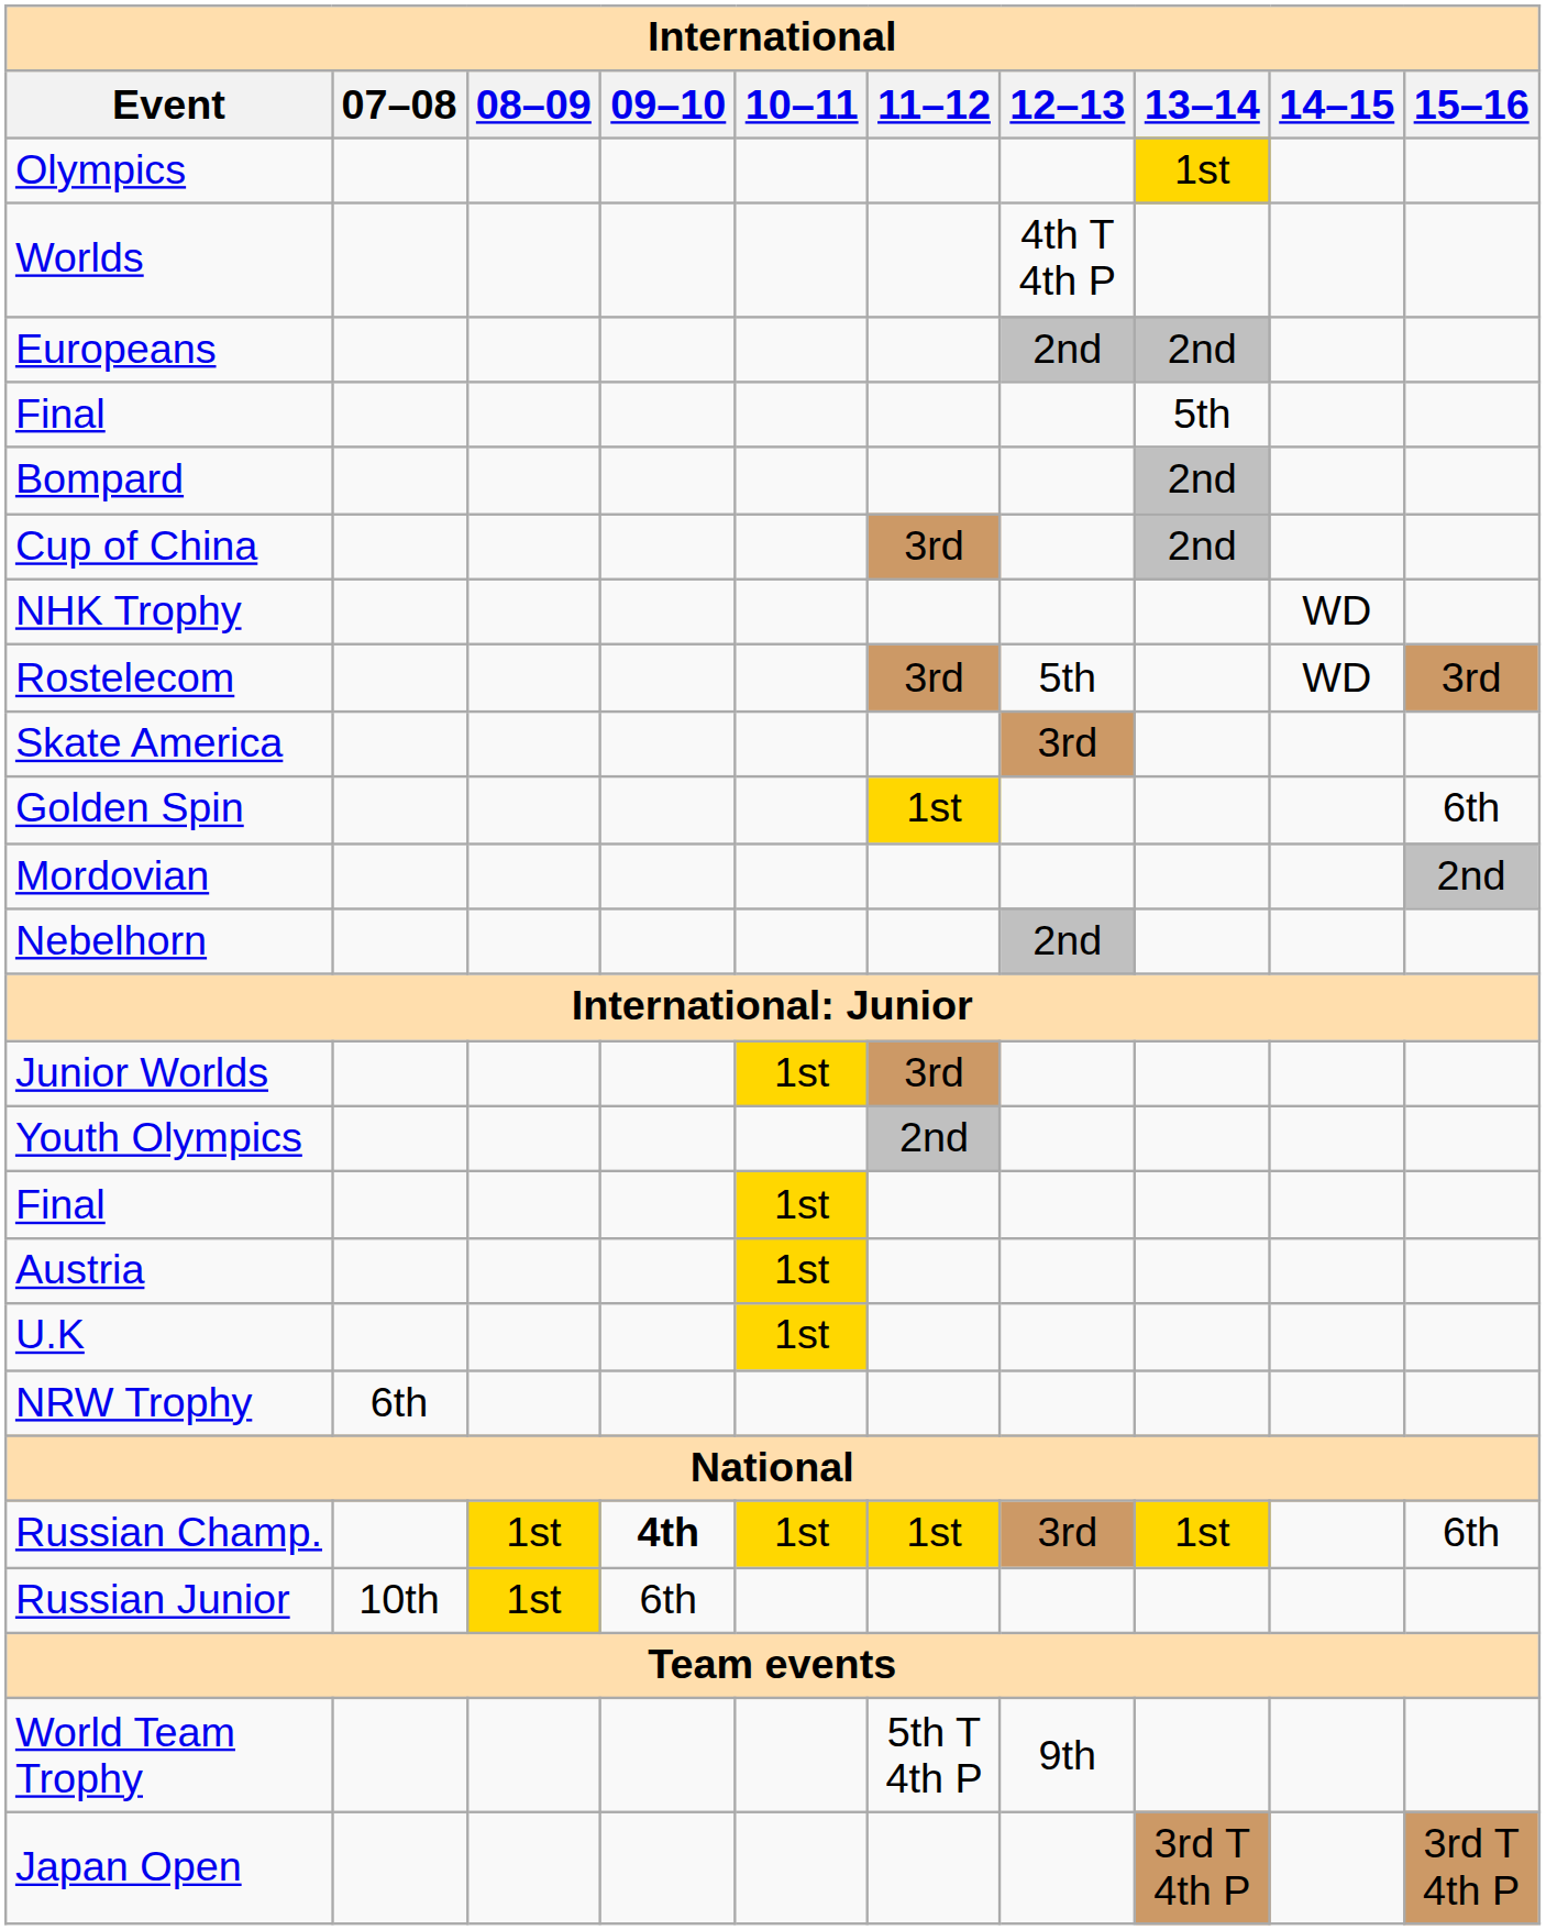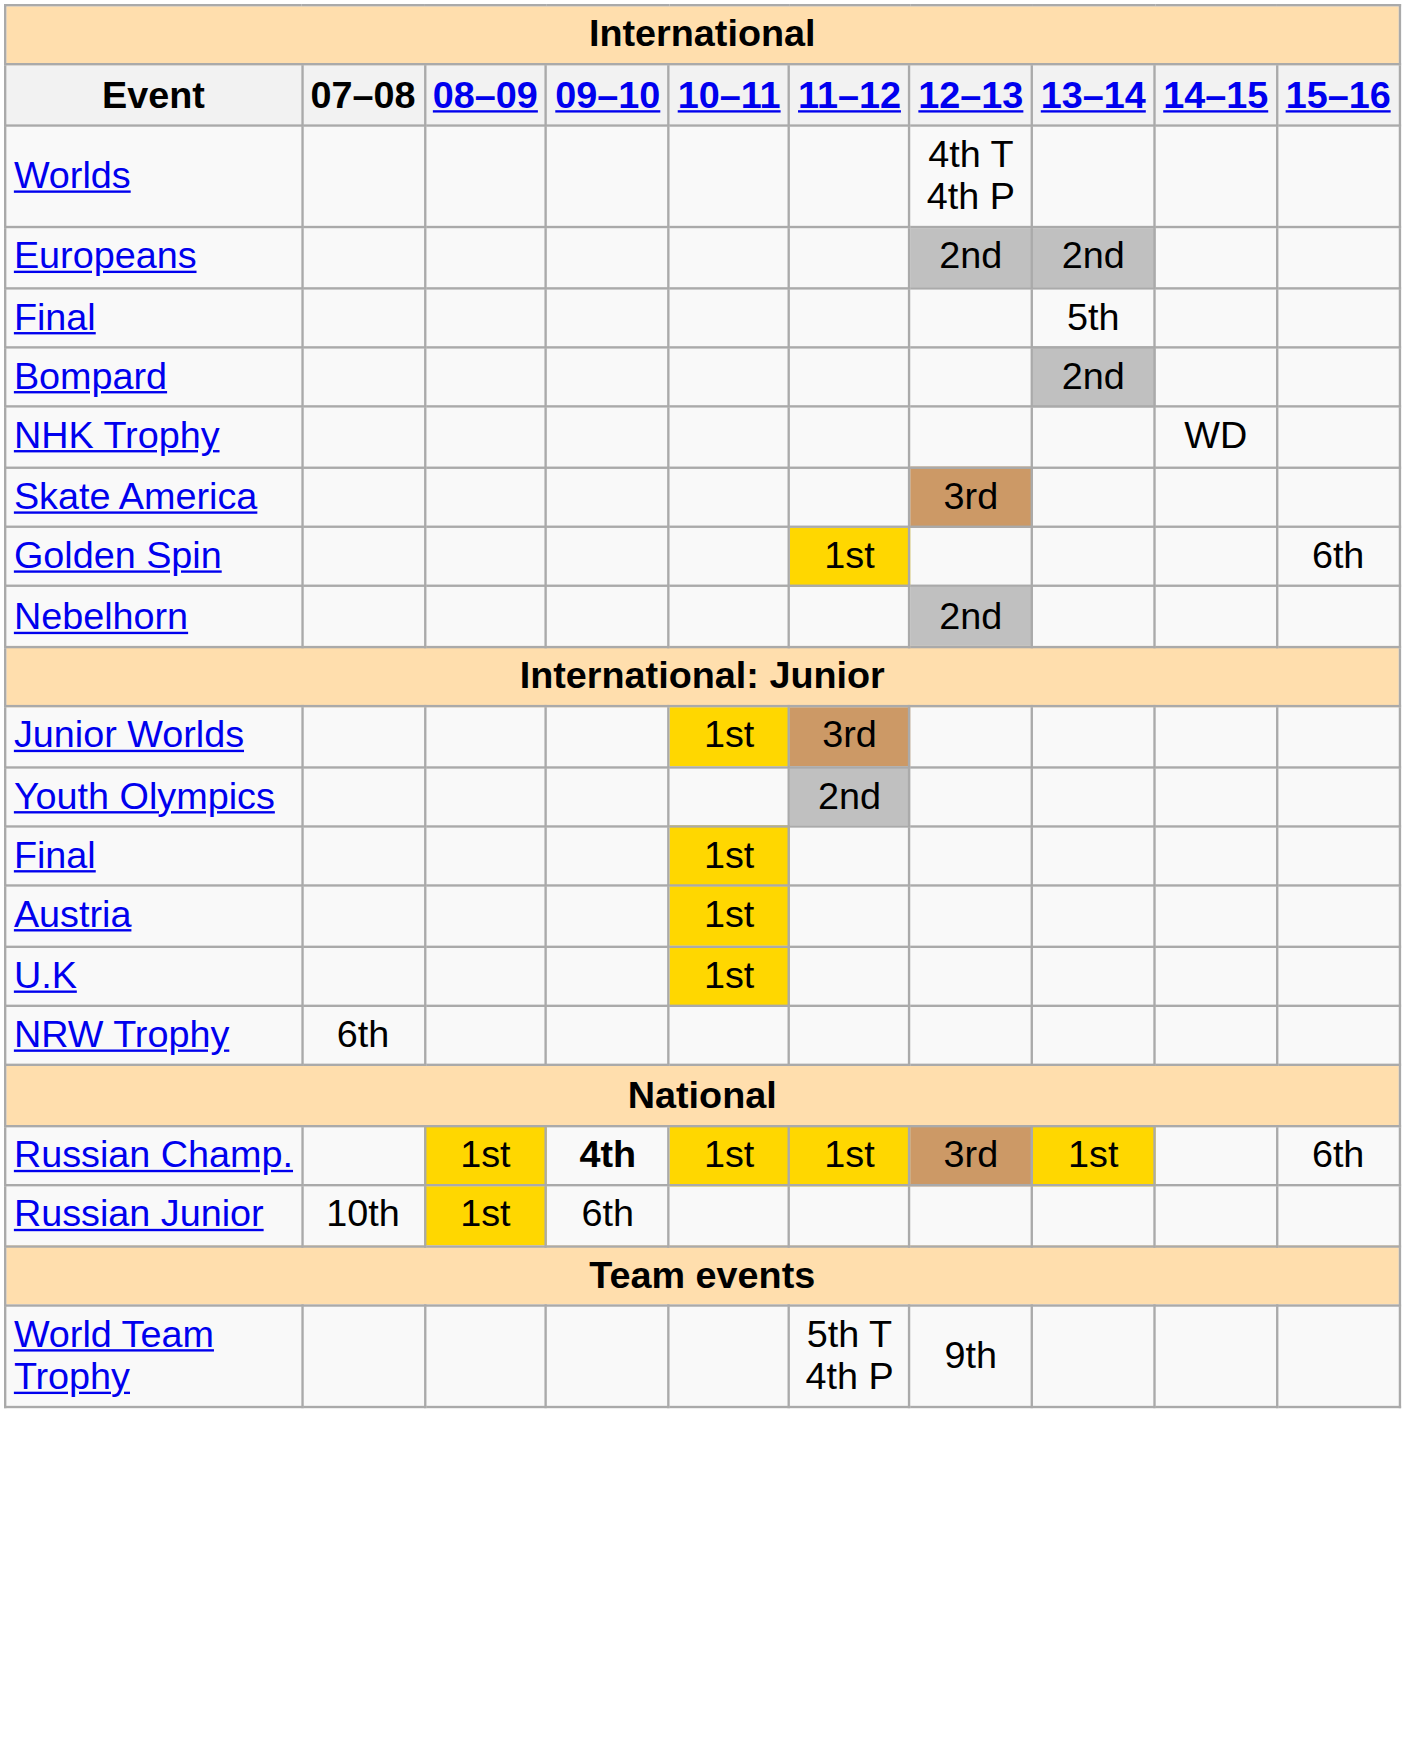 <table class="wikitable" style="text-align:center">
 <tr>
 <th style="background-color: #ffdead;" colspan=10>International</th>
 </tr>
 <tr>
 <th>Event</th>
 <th>07–08</th>
 <th><a href='#'>08–09</a></th>
 <th><a href='#'>09–10</a></th>
 <th><a href='#'>10–11</a></th>
 <th><a href='#'>11–12</a></th>
 <th><a href='#'>12–13</a></th>
 <th><a href='#'>13–14</a></th>
 <th><a href='#'>14–15</a></th>
 <th><a href='#'>15–16</a></th>
-</tr>
-<tr>
-<td align=left><a href='#'>Olympics</a></td>
-<td></td>
-<td></td>
-<td></td>
-<td></td>
-<td></td>
-<td></td>
-<td bgcolor=gold>1st</td>
-<td></td>
-<td></td>
 </tr>
 <tr>
 <td align=left><a href='#'>Worlds</a></td>
 <td></td>
 <td></td>
 <td></td>
 <td></td>
 <td></td>
 <td>4th T<br>4th P</td>
 <td></td>
 <td></td>
 <td></td>
 </tr>
 <tr>
 <td align=left><a href='#'>Europeans</a></td>
 <td></td>
 <td></td>
 <td></td>
 <td></td>
 <td></td>
 <td bgcolor=silver>2nd</td>
 <td bgcolor=silver>2nd</td>
 <td></td>
 <td></td>
 </tr>
 <tr>
 <td align=left> <a href='#'>Final</a></td>
 <td></td>
 <td></td>
 <td></td>
 <td></td>
 <td></td>
 <td></td>
 <td>5th</td>
 <td></td>
 <td></td>
 </tr>
 <tr>
 <td align=left> <a href='#'>Bompard</a></td>
 <td></td>
 <td></td>
 <td></td>
 <td></td>
 <td></td>
 <td></td>
 <td bgcolor=silver>2nd</td>
 <td></td>
 <td></td>
 </tr>
 <tr>
-<td align=left> <a href='#'>Cup of China</a></td>
-<td></td>
-<td></td>
-<td></td>
-<td></td>
-<td bgcolor=cc9966>3rd</td>
-<td></td>
-<td bgcolor=silver>2nd</td>
-<td></td>
-<td></td>
-</tr>
-<tr>
 <td align=left> <a href='#'>NHK Trophy</a></td>
 <td></td>
 <td></td>
 <td></td>
 <td></td>
 <td></td>
 <td></td>
 <td></td>
 <td>WD</td>
 <td></td>
-</tr>
-<tr>
-<td align=left> <a href='#'>Rostelecom</a></td>
-<td></td>
-<td></td>
-<td></td>
-<td></td>
-<td bgcolor=cc9966>3rd</td>
-<td>5th</td>
-<td></td>
-<td>WD</td>
-<td bgcolor=cc9966>3rd</td>
 </tr>
 <tr>
 <td align=left> <a href='#'>Skate America</a></td>
 <td></td>
 <td></td>
 <td></td>
 <td></td>
 <td></td>
 <td bgcolor=cc9966>3rd</td>
 <td></td>
 <td></td>
 <td></td>
 </tr>
 <tr>
 <td align=left> <a href='#'>Golden Spin</a></td>
 <td></td>
 <td></td>
 <td></td>
 <td></td>
 <td bgcolor=gold>1st</td>
 <td></td>
 <td></td>
 <td></td>
 <td>6th</td>
-</tr>
-<tr>
-<td align=left> <a href='#'>Mordovian</a></td>
-<td></td>
-<td></td>
-<td></td>
-<td></td>
-<td></td>
-<td></td>
-<td></td>
-<td></td>
-<td bgcolor=silver>2nd</td>
 </tr>
 <tr>
 <td align=left><a href='#'>Nebelhorn</a></td>
 <td></td>
 <td></td>
 <td></td>
 <td></td>
 <td></td>
 <td bgcolor=silver>2nd</td>
 <td></td>
 <td></td>
 <td></td>
 </tr>
 <tr>
 <th style="background-color: #ffdead;" colspan=10>International: Junior</th>
 </tr>
 <tr>
 <td align=left><a href='#'>Junior Worlds</a></td>
 <td></td>
 <td></td>
 <td></td>
 <td bgcolor=gold>1st</td>
 <td bgcolor=cc9966>3rd</td>
 <td></td>
 <td></td>
 <td></td>
 <td></td>
 </tr>
 <tr>
 <td align=left><a href='#'>Youth Olympics</a></td>
 <td></td>
 <td></td>
 <td></td>
 <td></td>
 <td bgcolor=silver>2nd</td>
 <td></td>
 <td></td>
 <td></td>
 <td></td>
 </tr>
 <tr>
 <td align=left> <a href='#'>Final</a></td>
 <td></td>
 <td></td>
 <td></td>
 <td bgcolor=gold>1st</td>
 <td></td>
 <td></td>
 <td></td>
 <td></td>
 <td></td>
 </tr>
 <tr>
 <td align=left> <a href='#'>Austria</a></td>
 <td></td>
 <td></td>
 <td></td>
 <td bgcolor=gold>1st</td>
 <td></td>
 <td></td>
 <td></td>
 <td></td>
 <td></td>
 </tr>
 <tr>
 <td align=left> <a href='#'>U.K</a></td>
 <td></td>
 <td></td>
 <td></td>
 <td bgcolor=gold>1st</td>
 <td></td>
 <td></td>
 <td></td>
 <td></td>
 <td></td>
 </tr>
 <tr>
 <td align=left><a href='#'>NRW Trophy</a></td>
 <td>6th</td>
 <td></td>
 <td></td>
 <td></td>
 <td></td>
 <td></td>
 <td></td>
 <td></td>
 <td></td>
 </tr>
 <tr>
 <th style="background-color: #ffdead;" colspan=10>National</th>
 </tr>
 <tr>
 <td align=left><a href='#'>Russian Champ.</a></td>
 <td></td>
 <td bgcolor=gold>1st</td>
 <td><strong>4th</strong></td>
 <td bgcolor=gold>1st</td>
 <td bgcolor=gold>1st</td>
 <td bgcolor=cc9966>3rd</td>
 <td bgcolor=gold>1st</td>
 <td></td>
 <td>6th</td>
 </tr>
 <tr>
 <td align=left><a href='#'>Russian Junior</a></td>
 <td>10th</td>
 <td bgcolor=gold>1st</td>
 <td>6th</td>
 <td></td>
 <td></td>
 <td></td>
 <td></td>
 <td></td>
 <td></td>
 </tr>
 <tr>
 <th style="background-color: #ffdead;" colspan=10>Team events</th>
 </tr>
 <tr>
 <td align=left><a href='#'>World Team<br>Trophy</a></td>
 <td></td>
 <td></td>
 <td></td>
 <td></td>
 <td>5th T<br>4th P</td>
 <td>9th</td>
 <td></td>
 <td></td>
 <td></td>
 </tr>
-<tr>
-<td align=left><a href='#'>Japan Open</a></td>
-<td></td>
-<td></td>
-<td></td>
-<td></td>
-<td></td>
-<td></td>
-<td bgcolor=cc9966>3rd T<br>4th P</td>
-<td></td>
-<td bgcolor=cc9966>3rd T<br>4th P</td>
-</tr>
 </table>
